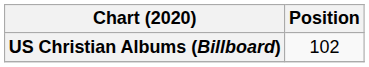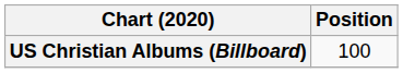 <table class="wikitable sortable plainrowheaders" style="text-align:center">
 <tr>
 <th scope="col">Chart (2020)</th>
 <th scope="col">Position</th>
 </tr>
 <tr>
 <th scope="row">US Christian Albums (<em>Billboard</em>)</th>
-<td>102</td>
+<td>100</td>
 </tr>
 <tr>
 </tr>
 </table>
